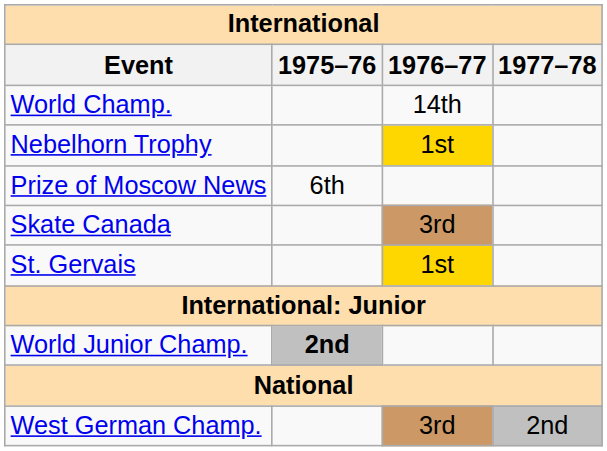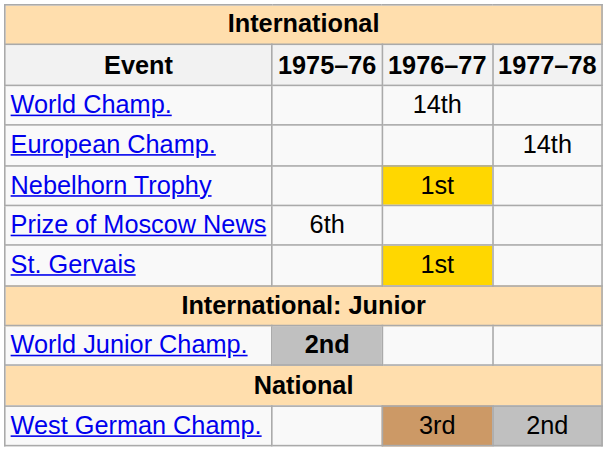 <table class="wikitable" style="text-align:center">
 <tr>
 <th style="background-color: #ffdead; " colspan=4 align=center>International</th>
 </tr>
 <tr>
 <th>Event</th>
 <th>1975–76</th>
 <th>1976–77</th>
 <th>1977–78</th>
 </tr>
 <tr>
 <td align=left><a href='#'>World Champ.</a></td>
 <td></td>
 <td>14th</td>
 <td></td>
 </tr>
 <tr>
+<td align=left><a href='#'>European Champ.</a></td>
+<td></td>
+<td></td>
+<td>14th</td>
+</tr>
+<tr>
 <td align=left><a href='#'>Nebelhorn Trophy</a></td>
 <td></td>
 <td bgcolor=gold>1st</td>
 <td></td>
 </tr>
 <tr>
 <td align=left><a href='#'>Prize of Moscow News</a></td>
 <td>6th</td>
 <td></td>
-<td></td>
-</tr>
-<tr>
-<td align=left><a href='#'>Skate Canada</a></td>
-<td></td>
-<td bgcolor=cc9966>3rd</td>
 <td></td>
 </tr>
 <tr>
 <td align=left><a href='#'>St. Gervais</a></td>
 <td></td>
 <td bgcolor=gold>1st</td>
 <td></td>
 </tr>
 <tr>
 <th style="background-color: #ffdead; " colspan=4 align=center>International: Junior</th>
 </tr>
 <tr>
 <td align=left><a href='#'>World Junior Champ.</a></td>
 <td bgcolor=silver><strong>2nd</strong></td>
 <td></td>
 <td></td>
 </tr>
 <tr>
 <th style="background-color: #ffdead; " colspan=4 align=center>National</th>
 </tr>
 <tr>
 <td align=left><a href='#'>West German Champ.</a></td>
 <td></td>
 <td bgcolor=cc9966>3rd</td>
 <td bgcolor=silver>2nd</td>
 </tr>
 </table>
